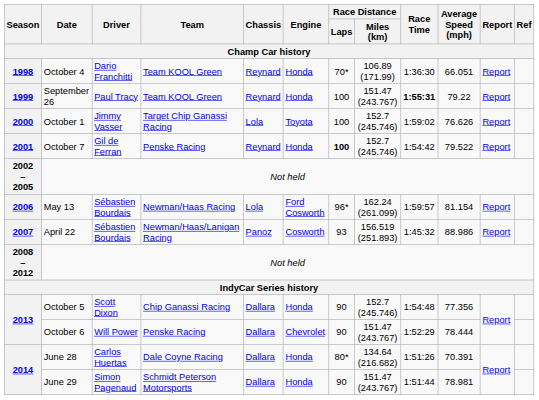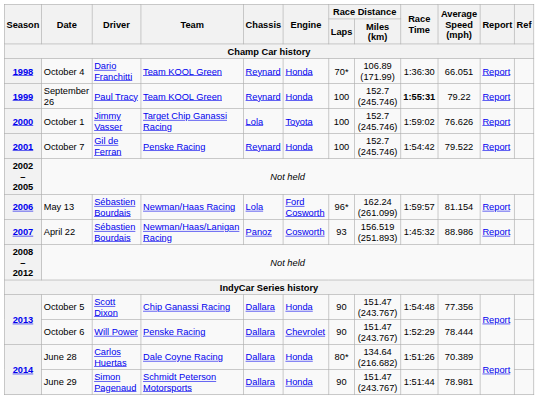 <table class="wikitable" style="font-size: 95%;">
 <tr>
 <th rowspan="2">Season</th>
 <th rowspan="2">Date</th>
 <th rowspan="2">Driver</th>
 <th rowspan="2">Team</th>
 <th rowspan="2">Chassis</th>
 <th rowspan="2">Engine</th>
 <th colspan="2">Race Distance</th>
 <th rowspan="2">Race Time</th>
 <th rowspan="2">Average Speed<br>(mph)</th>
 <th rowspan="2">Report</th>
 <th rowspan="2">Ref</th>
 </tr>
 <tr>
 <th>Laps</th>
 <th>Miles (km)</th>
 </tr>
 <tr>
 <th colspan=12>Champ Car history</th>
 </tr>
 <tr>
 <th><a href='#'>1998</a></th>
 <td>October 4</td>
 <td> <a href='#'>Dario Franchitti</a></td>
 <td><a href='#'>Team KOOL Green</a></td>
 <td><a href='#'>Reynard</a></td>
 <td><a href='#'>Honda</a></td>
 <td align="center">70*</td>
 <td align="center">106.89 (171.99)</td>
 <td align="center">1:36:30</td>
 <td align="center">66.051</td>
 <td><a href='#'>Report</a></td>
 <td align="center"></td>
 </tr>
 <tr>
 <th><a href='#'>1999</a></th>
 <td>September 26</td>
 <td> <a href='#'>Paul Tracy</a></td>
 <td><a href='#'>Team KOOL Green</a></td>
 <td><a href='#'>Reynard</a></td>
 <td><a href='#'>Honda</a></td>
 <td align="center">100</td>
-<td align="center">151.47 (243.767)</td>
+<td align="center">152.7 (245.746)</td>
 <td align="center"><strong>1:55:31</strong></td>
 <td align="center">79.22</td>
 <td><a href='#'>Report</a></td>
 <td align="center"></td>
 </tr>
 <tr>
 <th><a href='#'>2000</a></th>
 <td>October 1</td>
 <td> <a href='#'>Jimmy Vasser</a></td>
 <td><a href='#'>Target Chip Ganassi Racing</a></td>
 <td><a href='#'>Lola</a></td>
 <td><a href='#'>Toyota</a></td>
 <td align="center">100</td>
 <td align="center">152.7 (245.746)</td>
 <td align="center">1:59:02</td>
 <td align="center">76.626</td>
 <td><a href='#'>Report</a></td>
 <td align="center"></td>
 </tr>
 <tr>
 <th><a href='#'>2001</a></th>
 <td>October 7</td>
 <td> <a href='#'>Gil de Ferran</a></td>
 <td><a href='#'>Penske Racing</a></td>
 <td><a href='#'>Reynard</a></td>
 <td><a href='#'>Honda</a></td>
-<td align="center"><strong>100</strong></td>
+<td align="center">100</td>
 <td align="center">152.7 (245.746)</td>
 <td align="center">1:54:42</td>
 <td align="center">79.522</td>
 <td><a href='#'>Report</a></td>
 <td align="center"></td>
 </tr>
 <tr>
 <th align=center>2002<br>–<br>2005</th>
 <td colspan=11 align=center><em>Not held</em></td>
 </tr>
 <tr>
 <th><a href='#'>2006</a></th>
 <td>May 13</td>
 <td> <a href='#'>Sébastien Bourdais</a></td>
 <td><a href='#'>Newman/Haas Racing</a></td>
 <td><a href='#'>Lola</a></td>
 <td><a href='#'>Ford Cosworth</a></td>
 <td align="center">96*</td>
 <td align="center">162.24 (261.099)</td>
 <td align="center">1:59:57</td>
 <td align="center">81.154</td>
 <td><a href='#'>Report</a></td>
 <td align="center"></td>
 </tr>
 <tr>
 <th><a href='#'>2007</a></th>
 <td>April 22</td>
 <td> <a href='#'>Sébastien Bourdais</a></td>
 <td><a href='#'>Newman/Haas/Lanigan Racing</a></td>
 <td><a href='#'>Panoz</a></td>
 <td><a href='#'>Cosworth</a></td>
 <td align="center">93</td>
 <td align="center">156.519 (251.893)</td>
 <td align="center">1:45:32</td>
 <td align="center">88.986</td>
 <td><a href='#'>Report</a></td>
 <td align="center"></td>
 </tr>
 <tr>
 <th align=center>2008<br>–<br>2012</th>
 <td colspan=11 align=center><em>Not held</em></td>
 </tr>
 <tr>
 <th colspan=12>IndyCar Series history</th>
 </tr>
 <tr>
 <th rowspan=2><a href='#'>2013</a></th>
 <td>October 5</td>
 <td> <a href='#'>Scott Dixon</a></td>
 <td><a href='#'>Chip Ganassi Racing</a></td>
 <td><a href='#'>Dallara</a></td>
 <td><a href='#'>Honda</a></td>
 <td align="center">90</td>
-<td align="center">152.7 (245.746)</td>
+<td align="center">151.47 (243.767)</td>
 <td align="center">1:54:48</td>
 <td align="center">77.356</td>
 <td rowspan=2><a href='#'>Report</a></td>
 <td align="center"></td>
 </tr>
 <tr>
 <td>October 6</td>
 <td> <a href='#'>Will Power</a></td>
 <td><a href='#'>Penske Racing</a></td>
 <td><a href='#'>Dallara</a></td>
 <td><a href='#'>Chevrolet</a></td>
 <td align="center">90</td>
 <td align="center">151.47 (243.767)</td>
 <td align="center">1:52:29</td>
 <td align="center">78.444</td>
 <td align="center"></td>
 </tr>
 <tr>
 <th rowspan=2><a href='#'>2014</a></th>
 <td>June 28</td>
 <td> <a href='#'>Carlos Huertas</a></td>
 <td><a href='#'>Dale Coyne Racing</a></td>
 <td><a href='#'>Dallara</a></td>
 <td><a href='#'>Honda</a></td>
 <td align="center">80*</td>
 <td align="center">134.64 (216.682)</td>
 <td align="center">1:51:26</td>
-<td align="center">70.391</td>
+<td align="center">70.389</td>
 <td rowspan=2><a href='#'>Report</a></td>
 <td align="center"></td>
 </tr>
 <tr>
 <td>June 29</td>
 <td> <a href='#'>Simon Pagenaud</a></td>
 <td><a href='#'>Schmidt Peterson Motorsports</a></td>
 <td><a href='#'>Dallara</a></td>
 <td><a href='#'>Honda</a></td>
 <td align="center">90</td>
 <td align="center">151.47 (243.767)</td>
 <td align="center">1:51:44</td>
 <td align="center">78.981</td>
 <td align="center"></td>
 </tr>
 </table>
